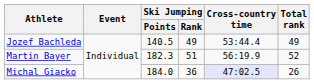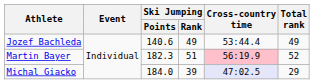 <table class="wikitable" style="font-size:90%">
 <tr>
 <th rowspan="2">Athlete</th>
 <th rowspan="2">Event</th>
 <th colspan="2">Ski Jumping</th>
 <th rowspan="2">Cross-country <br> time</th>
 <th rowspan="2">Total <br> rank</th>
 </tr>
 <tr>
 <th>Points</th>
 <th>Rank</th>
 </tr>
 <tr>
 <td><a href='#'>Jozef Bachleda</a></td>
 <td rowspan="3">Individual</td>
-<td align="center">140.5</td>
+<td align="center">140.6</td>
 <td align="center">49</td>
 <td align="center">53:44.4</td>
 <td align="center">49</td>
 </tr>
 <tr>
 <td><a href='#'>Martin Bayer</a></td>
 <td align="center">182.3</td>
 <td align="center">51</td>
-<td align="center">56:19.9</td>
+<td align="center" style="background: pink;">56:19.9</td>
 <td align="center">52</td>
 </tr>
 <tr>
 <td><a href='#'>Michal Giacko</a></td>
 <td align="center">184.0</td>
-<td align="center">36</td>
+<td align="center">39</td>
 <td align="center" style="background: lavender;">47:02.5</td>
-<td align="center">26</td>
+<td align="center">29</td>
 </tr>
 </table>
